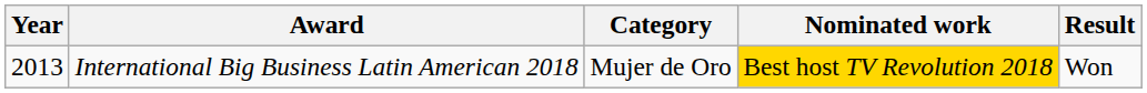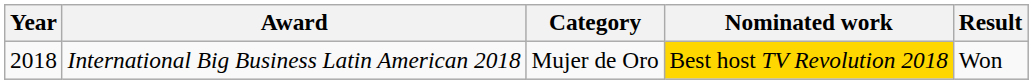 <table class="wikitable sortable">
 <tr>
 <th>Year</th>
 <th>Award</th>
 <th>Category</th>
 <th>Nominated work</th>
 <th>Result</th>
 </tr>
 <tr>
-<td>2013</td>
+<td>2018</td>
 <td><em>International Big Business Latin American 2018</em></td>
 <td>Mujer de Oro</td>
 <td style="background: gold;">Best host <em>TV Revolution 2018</em></td>
 <td She herself>Won</td>
 </tr>
 </table>
